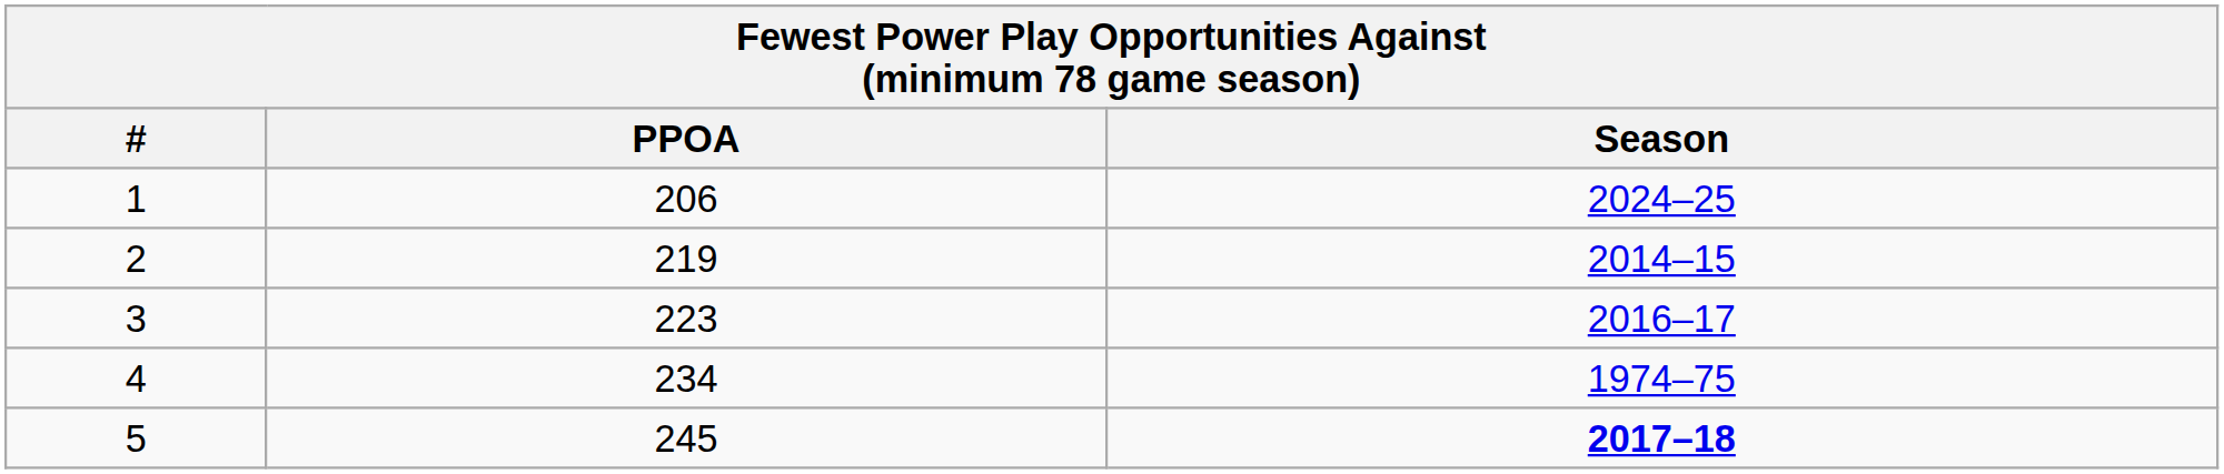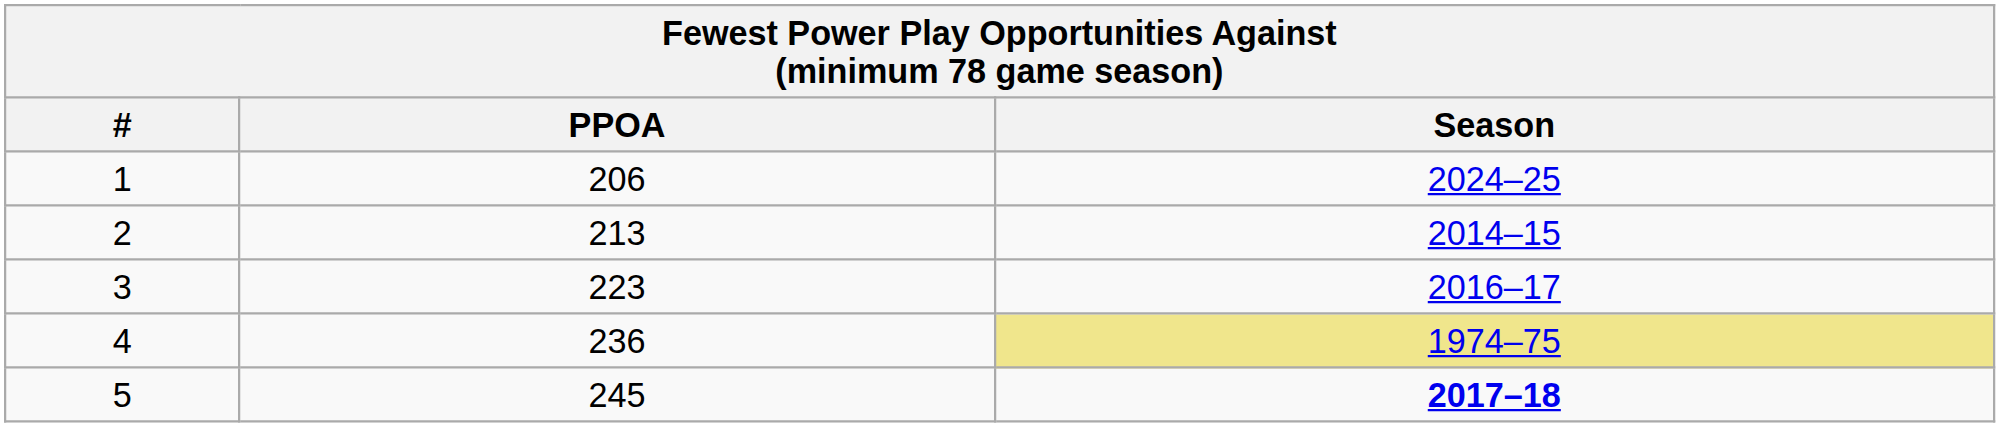 <table class="wikitable" style="text-align: center; font-size: 95%" width="70%">
 <tr>
 <th colspan="3">Fewest Power Play Opportunities Against<br>(minimum 78 game season)</th>
 </tr>
 <tr>
 <th>#</th>
 <th>PPOA</th>
 <th>Season</th>
 </tr>
 <tr>
 <td>1</td>
 <td>206</td>
 <td><a href='#'>2024–25</a></td>
 </tr>
 <tr>
 <td>2</td>
-<td>219</td>
+<td>213</td>
 <td><a href='#'>2014–15</a></td>
 </tr>
 <tr>
 <td>3</td>
 <td>223</td>
 <td><a href='#'>2016–17</a></td>
 </tr>
 <tr>
 <td>4</td>
-<td>234</td>
-<td><a href='#'>1974–75</a></td>
+<td>236</td>
+<td style="background: khaki;"><a href='#'>1974–75</a></td>
 </tr>
 <tr>
 <td>5</td>
 <td>245</td>
 <td><strong><a href='#'>2017–18</a></strong></td>
 </tr>
 </table>
